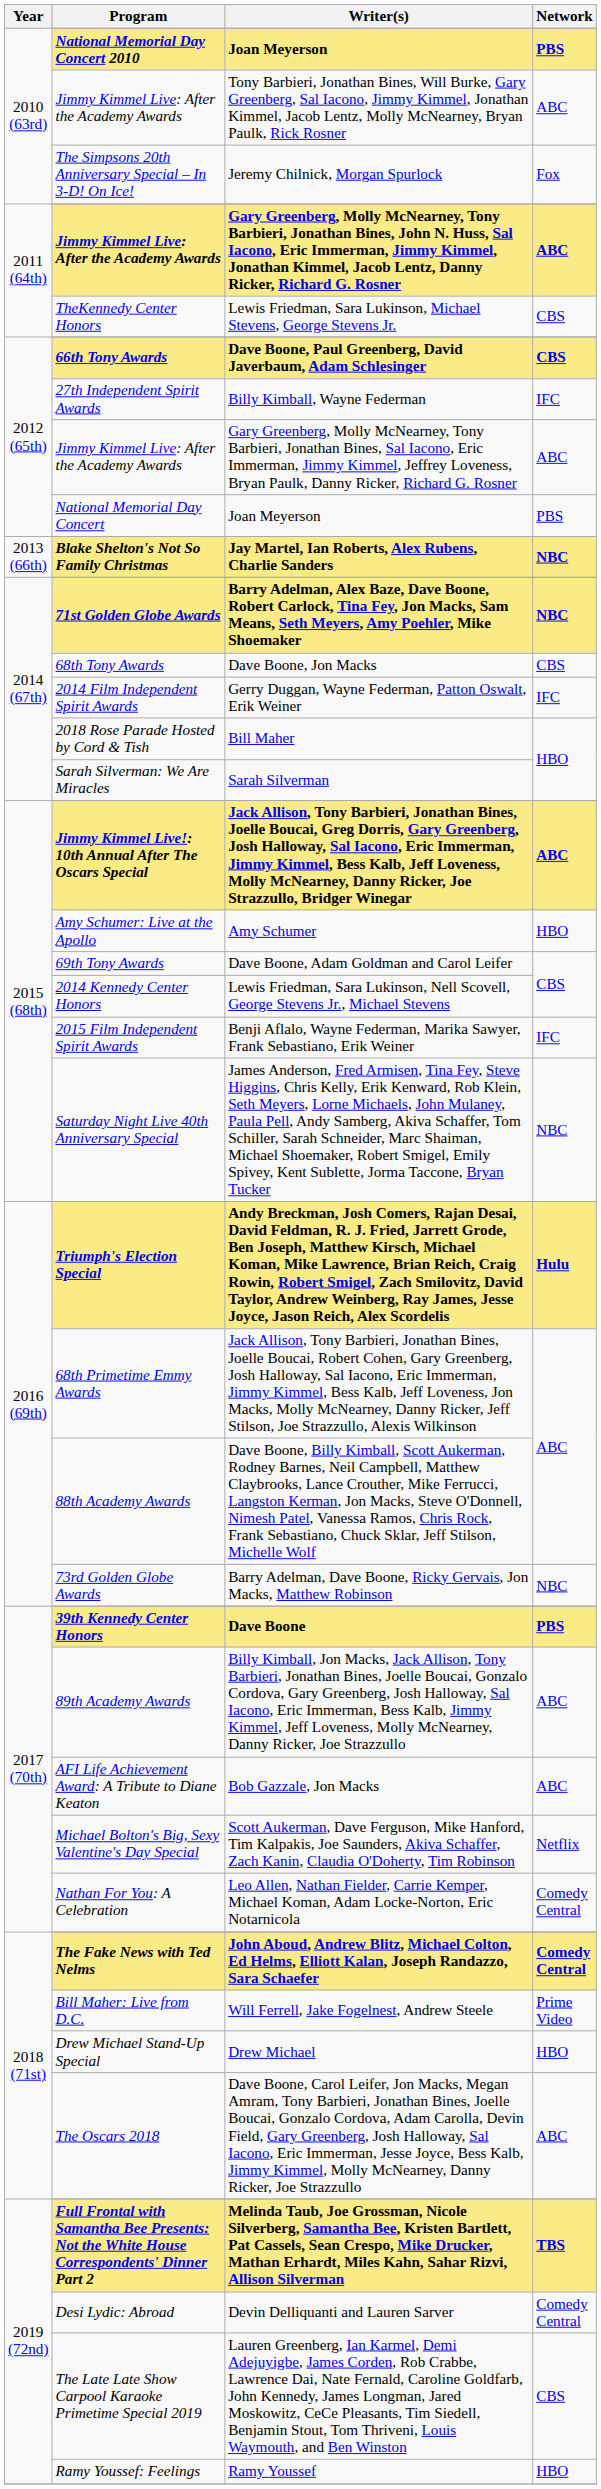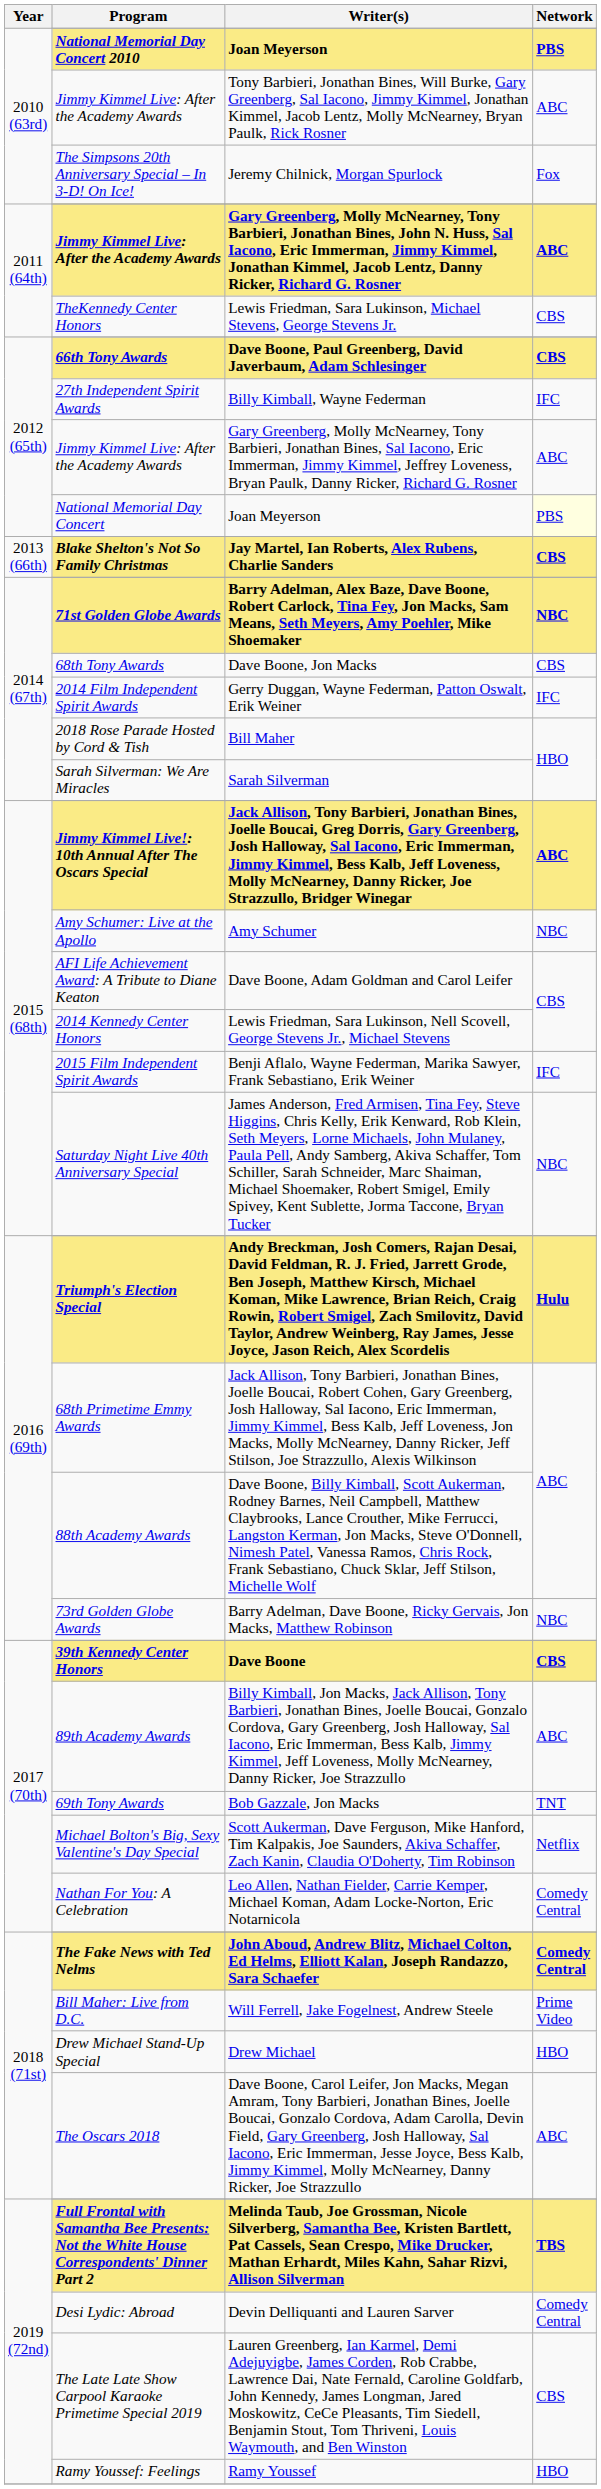 <table class="wikitable" style="width:100%">
 <tr bgcolor="#bebebe">
 <th width="5%">Year</th>
 <th width="30%">Program</th>
 <th width="55%">Writer(s)</th>
 <th width="10%">Network</th>
 </tr>
 <tr>
 <td rowspan=4 style="text-align:center">2010<br><a href='#'>(63rd)</a><br></td>
 </tr>
 <tr style="background:#FAEB86">
 <td><strong><em><a href='#'>National Memorial Day Concert</a> 2010</em></strong></td>
 <td><strong>Joan Meyerson</strong></td>
 <td><strong><a href='#'>PBS</a></strong></td>
 </tr>
 <tr>
 <td><em><a href='#'>Jimmy Kimmel Live</a>: After the Academy Awards</em></td>
 <td>Tony Barbieri, Jonathan Bines, Will Burke, <a href='#'>Gary Greenberg</a>, <a href='#'>Sal Iacono</a>, <a href='#'>Jimmy Kimmel</a>, Jonathan Kimmel, Jacob Lentz, Molly McNearney, Bryan Paulk, <a href='#'>Rick Rosner</a></td>
 <td><a href='#'>ABC</a></td>
 </tr>
 <tr>
 <td><em><a href='#'>The Simpsons 20th Anniversary Special – In 3-D! On Ice!</a></em></td>
 <td>Jeremy Chilnick, <a href='#'>Morgan Spurlock</a></td>
 <td><a href='#'>Fox</a></td>
 </tr>
 <tr>
 <td rowspan=3 style="text-align:center">2011<br><a href='#'>(64th)</a><br></td>
 </tr>
 <tr style="background:#FAEB86">
 <td><strong><em><a href='#'>Jimmy Kimmel Live</a>: After the Academy Awards</em></strong></td>
 <td><strong><a href='#'>Gary Greenberg</a>, Molly McNearney, Tony Barbieri, Jonathan Bines, John N. Huss, <a href='#'>Sal Iacono</a>, Eric Immerman, <a href='#'>Jimmy Kimmel</a>, Jonathan Kimmel, Jacob Lentz, Danny Ricker, <a href='#'>Richard G. Rosner</a></strong></td>
 <td><strong><a href='#'>ABC</a></strong></td>
 </tr>
 <tr>
 <td><em><a href='#'>TheKennedy Center Honors</a></em></td>
 <td>Lewis Friedman, Sara Lukinson, <a href='#'>Michael Stevens</a>, <a href='#'>George Stevens Jr.</a></td>
 <td><a href='#'>CBS</a></td>
 </tr>
 <tr>
 <td rowspan=5 style="text-align:center">2012<br><a href='#'>(65th)</a><br></td>
 </tr>
 <tr style="background:#FAEB86">
 <td><strong><em><a href='#'>66th Tony Awards</a></em></strong></td>
 <td><strong>Dave Boone, Paul Greenberg, David Javerbaum, <a href='#'>Adam Schlesinger</a></strong></td>
 <td><strong><a href='#'>CBS</a></strong></td>
 </tr>
 <tr>
 <td><em><a href='#'>27th Independent Spirit Awards</a></em></td>
 <td><a href='#'>Billy Kimball</a>, Wayne Federman</td>
 <td><a href='#'>IFC</a></td>
 </tr>
 <tr>
 <td><em><a href='#'>Jimmy Kimmel Live</a>: After the Academy Awards</em></td>
 <td><a href='#'>Gary Greenberg</a>, Molly McNearney, Tony Barbieri, Jonathan Bines, <a href='#'>Sal Iacono</a>, Eric Immerman, <a href='#'>Jimmy Kimmel</a>, Jeffrey Loveness, Bryan Paulk, Danny Ricker, <a href='#'>Richard G. Rosner</a></td>
 <td><a href='#'>ABC</a></td>
 </tr>
 <tr>
 <td><em><a href='#'>National Memorial Day Concert</a></em></td>
 <td>Joan Meyerson</td>
-<td><a href='#'>PBS</a></td>
+<td style="background: lightyellow;"><a href='#'>PBS</a></td>
 </tr>
 <tr>
 <td rowspan=2 style="text-align:center">2013<br><a href='#'>(66th)</a><br></td>
 </tr>
 <tr style="background:#FAEB86">
 <td><strong><em>Blake Shelton's Not So Family Christmas</em></strong></td>
 <td><strong>Jay Martel, Ian Roberts, <a href='#'>Alex Rubens</a>, Charlie Sanders</strong></td>
-<td><strong><a href='#'>NBC</a></strong></td>
+<td><strong><a href='#'>CBS</a></strong></td>
 </tr>
 <tr>
 <td rowspan=6 style="text-align:center">2014<br><a href='#'>(67th)</a><br></td>
 </tr>
 <tr style="background:#FAEB86">
 <td><strong><em><a href='#'>71st Golden Globe Awards</a></em></strong></td>
 <td><strong>Barry Adelman, Alex Baze, Dave Boone, Robert Carlock, <a href='#'>Tina Fey</a>, Jon Macks, Sam Means, <a href='#'>Seth Meyers</a>, <a href='#'>Amy Poehler</a>, Mike Shoemaker</strong></td>
 <td><strong><a href='#'>NBC</a></strong></td>
 </tr>
 <tr>
 <td><em><a href='#'>68th Tony Awards</a></em></td>
 <td>Dave Boone, Jon Macks</td>
 <td><a href='#'>CBS</a></td>
 </tr>
 <tr>
 <td><em><a href='#'>2014 Film Independent Spirit Awards</a></em></td>
 <td>Gerry Duggan, Wayne Federman, <a href='#'>Patton Oswalt</a>, Erik Weiner</td>
 <td><a href='#'>IFC</a></td>
 </tr>
 <tr>
 <td><em>2018 Rose Parade Hosted by Cord & Tish</em></td>
 <td><a href='#'>Bill Maher</a></td>
 <td rowspan="2"><a href='#'>HBO</a></td>
 </tr>
 <tr>
 <td><em>Sarah Silverman: We Are Miracles</em></td>
 <td><a href='#'>Sarah Silverman</a></td>
 </tr>
 <tr>
 <td rowspan=7 style="text-align:center">2015<br><a href='#'>(68th)</a><br></td>
 </tr>
 <tr style="background:#FAEB86">
 <td><strong><em><a href='#'>Jimmy Kimmel Live!</a>: 10th Annual After The Oscars Special</em></strong></td>
 <td><strong><a href='#'>Jack Allison</a>, Tony Barbieri, Jonathan Bines, Joelle Boucai, Greg Dorris, <a href='#'>Gary Greenberg</a>, Josh Halloway, <a href='#'>Sal Iacono</a>, Eric Immerman, <a href='#'>Jimmy Kimmel</a>, Bess Kalb, Jeff Loveness, Molly McNearney, Danny Ricker, Joe Strazzullo, Bridger Winegar</strong></td>
 <td><strong><a href='#'>ABC</a></strong></td>
 </tr>
 <tr>
 <td><em><a href='#'>Amy Schumer: Live at the Apollo</a></em></td>
 <td><a href='#'>Amy Schumer</a></td>
-<td><a href='#'>HBO</a></td>
+<td><a href='#'>NBC</a></td>
 </tr>
 <tr>
-<td><em><a href='#'>69th Tony Awards</a></em></td>
+<td><em><a href='#'>AFI Life Achievement Award</a>: A Tribute to Diane Keaton</em></td>
 <td>Dave Boone, Adam Goldman and Carol Leifer</td>
 <td rowspan="2"><a href='#'>CBS</a></td>
 </tr>
 <tr>
 <td><em><a href='#'>2014 Kennedy Center Honors</a></em></td>
 <td>Lewis Friedman, Sara Lukinson, Nell Scovell, <a href='#'>George Stevens Jr.</a>, <a href='#'>Michael Stevens</a></td>
 </tr>
 <tr>
 <td><em><a href='#'>2015 Film Independent Spirit Awards</a></em></td>
 <td>Benji Aflalo, Wayne Federman, Marika Sawyer, Frank Sebastiano, Erik Weiner</td>
 <td><a href='#'>IFC</a></td>
 </tr>
 <tr>
 <td><em><a href='#'>Saturday Night Live 40th Anniversary Special</a></em></td>
 <td>James Anderson, <a href='#'>Fred Armisen</a>, <a href='#'>Tina Fey</a>, <a href='#'>Steve Higgins</a>, Chris Kelly, Erik Kenward, Rob Klein, <a href='#'>Seth Meyers</a>, <a href='#'>Lorne Michaels</a>, <a href='#'>John Mulaney</a>, <a href='#'>Paula Pell</a>, Andy Samberg, Akiva Schaffer, Tom Schiller, Sarah Schneider, Marc Shaiman, Michael Shoemaker, Robert Smigel, Emily Spivey, Kent Sublette, Jorma Taccone, <a href='#'>Bryan Tucker</a></td>
 <td><a href='#'>NBC</a></td>
 </tr>
 <tr>
 <td rowspan=5 style="text-align:center">2016<br><a href='#'>(69th)</a><br></td>
 </tr>
 <tr style="background:#FAEB86">
 <td><strong><em><a href='#'>Triumph's Election Special</a></em></strong></td>
 <td><strong>Andy Breckman, Josh Comers, Rajan Desai, David Feldman, R. J. Fried, Jarrett Grode, Ben Joseph, Matthew Kirsch, Michael Koman, Mike Lawrence, Brian Reich, Craig Rowin, <a href='#'>Robert Smigel</a>, Zach Smilovitz, David Taylor, Andrew Weinberg, Ray James, Jesse Joyce, Jason Reich, Alex Scordelis</strong></td>
 <td><strong><a href='#'>Hulu</a></strong></td>
 </tr>
 <tr>
 <td><em><a href='#'>68th Primetime Emmy Awards</a></em></td>
 <td><a href='#'>Jack Allison</a>, Tony Barbieri, Jonathan Bines, Joelle Boucai, Robert Cohen, Gary Greenberg, Josh Halloway, Sal Iacono, Eric Immerman, <a href='#'>Jimmy Kimmel</a>, Bess Kalb, Jeff Loveness, Jon Macks, Molly McNearney, Danny Ricker, Jeff Stilson, Joe Strazzullo, Alexis Wilkinson</td>
 <td rowspan="2"><a href='#'>ABC</a></td>
 </tr>
 <tr>
 <td><em><a href='#'>88th Academy Awards</a></em></td>
 <td>Dave Boone, <a href='#'>Billy Kimball</a>, <a href='#'>Scott Aukerman</a>, Rodney Barnes, Neil Campbell, Matthew Claybrooks, Lance Crouther, Mike Ferrucci, <a href='#'>Langston Kerman</a>, Jon Macks, Steve O'Donnell, <a href='#'>Nimesh Patel</a>, Vanessa Ramos, <a href='#'>Chris Rock</a>, Frank Sebastiano, Chuck Sklar, Jeff Stilson, <a href='#'>Michelle Wolf</a></td>
 </tr>
 <tr>
 <td><em><a href='#'>73rd Golden Globe Awards</a></em></td>
 <td>Barry Adelman, Dave Boone, <a href='#'>Ricky Gervais</a>, Jon Macks, <a href='#'>Matthew Robinson</a></td>
 <td><a href='#'>NBC</a></td>
 </tr>
 <tr>
 <td rowspan=6 style="text-align:center">2017<br><a href='#'>(70th)</a><br></td>
 </tr>
 <tr style="background:#FAEB86">
 <td><strong><em><a href='#'>39th Kennedy Center Honors</a></em></strong></td>
 <td><strong>Dave Boone</strong></td>
-<td><strong><a href='#'>PBS</a></strong></td>
+<td><strong><a href='#'>CBS</a></strong></td>
 </tr>
 <tr>
 <td><em><a href='#'>89th Academy Awards</a></em></td>
 <td><a href='#'>Billy Kimball</a>, Jon Macks, <a href='#'>Jack Allison</a>, <a href='#'>Tony Barbieri</a>, Jonathan Bines, Joelle Boucai, Gonzalo Cordova, Gary Greenberg, Josh Halloway, <a href='#'>Sal Iacono</a>, Eric Immerman, Bess Kalb, <a href='#'>Jimmy Kimmel</a>, Jeff Loveness, Molly McNearney, Danny Ricker, Joe Strazzullo</td>
 <td><a href='#'>ABC</a></td>
 </tr>
 <tr>
-<td><em><a href='#'>AFI Life Achievement Award</a>: A Tribute to Diane Keaton</em></td>
+<td><em><a href='#'>69th Tony Awards</a></em></td>
 <td><a href='#'>Bob Gazzale</a>, Jon Macks</td>
-<td><a href='#'>ABC</a></td>
+<td><a href='#'>TNT</a></td>
 </tr>
 <tr>
 <td><em><a href='#'>Michael Bolton's Big, Sexy Valentine's Day Special</a></em></td>
 <td><a href='#'>Scott Aukerman</a>, Dave Ferguson, Mike Hanford, Tim Kalpakis, Joe Saunders, <a href='#'>Akiva Schaffer</a>, <a href='#'>Zach Kanin</a>, <a href='#'>Claudia O'Doherty</a>, <a href='#'>Tim Robinson</a></td>
 <td><a href='#'>Netflix</a></td>
 </tr>
 <tr>
 <td><em><a href='#'>Nathan For You</a>: A Celebration</em></td>
 <td><a href='#'>Leo Allen</a>, <a href='#'>Nathan Fielder</a>, <a href='#'>Carrie Kemper</a>, Michael Koman, Adam Locke-Norton, Eric Notarnicola</td>
 <td><a href='#'>Comedy Central</a></td>
 </tr>
 <tr>
 <td rowspan=5 style="text-align:center">2018<br><a href='#'>(71st)</a><br></td>
 </tr>
 <tr style="background:#FAEB86">
 <td><strong><em>The Fake News with Ted Nelms</em></strong></td>
 <td><strong><a href='#'>John Aboud</a>, <a href='#'>Andrew Blitz</a>, <a href='#'>Michael Colton</a>, <a href='#'>Ed Helms</a>, <a href='#'>Elliott Kalan</a>, Joseph Randazzo, <a href='#'>Sara Schaefer</a></strong></td>
 <td><strong><a href='#'>Comedy Central</a></strong></td>
 </tr>
 <tr>
 <td><em><a href='#'>Bill Maher: Live from D.C.</a></em></td>
 <td><a href='#'>Will Ferrell</a>, <a href='#'>Jake Fogelnest</a>, Andrew Steele</td>
 <td><a href='#'>Prime Video</a></td>
 </tr>
 <tr>
 <td><em>Drew Michael Stand-Up Special</em></td>
 <td><a href='#'>Drew Michael</a></td>
 <td><a href='#'>HBO</a></td>
 </tr>
 <tr>
 <td><em><a href='#'>The Oscars 2018</a></em></td>
 <td>Dave Boone, Carol Leifer, Jon Macks, Megan Amram, Tony Barbieri, Jonathan Bines, Joelle Boucai, Gonzalo Cordova, Adam Carolla, Devin Field, <a href='#'>Gary Greenberg</a>, Josh Halloway, <a href='#'>Sal Iacono</a>, Eric Immerman, Jesse Joyce, Bess Kalb, <a href='#'>Jimmy Kimmel</a>, Molly McNearney, Danny Ricker, Joe Strazzullo</td>
 <td><a href='#'>ABC</a></td>
 </tr>
 <tr>
 <td rowspan=5 style="text-align:center">2019<br><a href='#'>(72nd)</a><br></td>
 </tr>
 <tr style="background:#FAEB86">
 <td><strong><em><a href='#'>Full Frontal with Samantha Bee Presents: Not the White House Correspondents' Dinner</a> Part 2</em></strong></td>
 <td><strong>Melinda Taub, Joe Grossman, Nicole Silverberg, <a href='#'>Samantha Bee</a>, Kristen Bartlett, Pat Cassels, Sean Crespo, <a href='#'>Mike Drucker</a>, Mathan Erhardt, Miles Kahn, Sahar Rizvi, <a href='#'>Allison Silverman</a></strong></td>
 <td><strong><a href='#'>TBS</a></strong></td>
 </tr>
 <tr>
 <td><em>Desi Lydic: Abroad</em></td>
 <td>Devin Delliquanti and Lauren Sarver</td>
 <td><a href='#'>Comedy Central</a></td>
 </tr>
 <tr>
 <td><em>The Late Late Show Carpool Karaoke Primetime Special 2019</em></td>
 <td>Lauren Greenberg, <a href='#'>Ian Karmel</a>, <a href='#'>Demi Adejuyigbe</a>, <a href='#'>James Corden</a>, Rob Crabbe, Lawrence Dai, Nate Fernald, Caroline Goldfarb, John Kennedy, James Longman, Jared Moskowitz, CeCe Pleasants, Tim Siedell, Benjamin Stout, Tom Thriveni, <a href='#'>Louis Waymouth</a>, and <a href='#'>Ben Winston</a></td>
 <td><a href='#'>CBS</a></td>
 </tr>
 <tr>
 <td><em>Ramy Youssef: Feelings</em></td>
 <td><a href='#'>Ramy Youssef</a></td>
 <td><a href='#'>HBO</a></td>
 </tr>
 <tr>
 </tr>
 </table>
